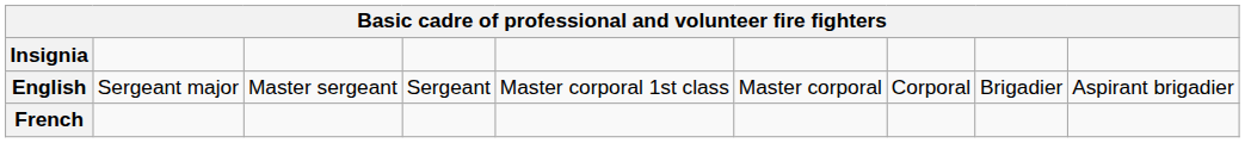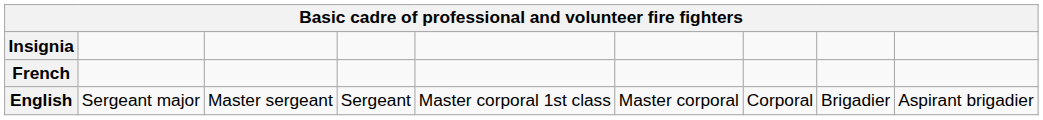 <table class="wikitable">
 <tr>
 <th colspan="9">Basic cadre of professional and volunteer fire fighters<br></th>
 </tr>
 <tr style="text-align:center;">
 <th>Insignia</th>
+<td></td>
+<td></td>
+<td></td>
+<td></td>
+<td></td>
+<td></td>
+<td></td>
+<td></td>
+</tr>
+<tr style="text-align:center;">
+<th>French</th>
 <td></td>
 <td></td>
 <td></td>
 <td></td>
 <td></td>
 <td></td>
 <td></td>
 <td></td>
 </tr>
 <tr style="text-align:center;">
 <th>English</th>
 <td>Sergeant major</td>
 <td>Master sergeant</td>
 <td>Sergeant</td>
 <td>Master corporal 1st class</td>
 <td>Master corporal</td>
 <td>Corporal</td>
 <td>Brigadier</td>
 <td>Aspirant brigadier</td>
 </tr>
-<tr style="text-align:center;">
-<th>French</th>
-<td></td>
-<td></td>
-<td></td>
-<td></td>
-<td></td>
-<td></td>
-<td></td>
-<td></td>
-</tr>
 </table>
